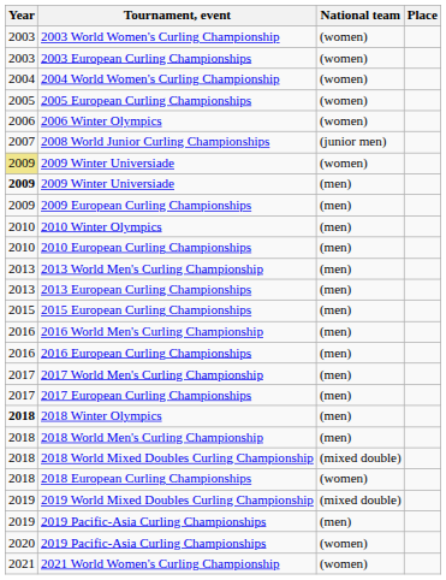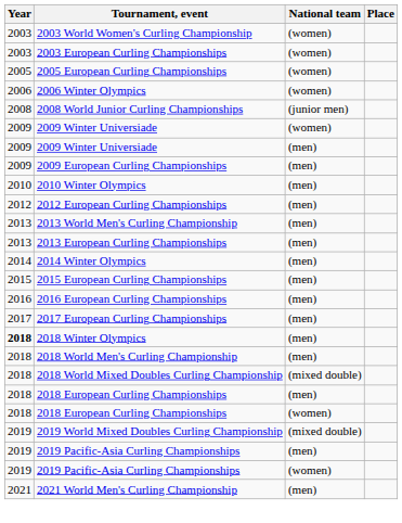 <table class="wikitable">
 <tr>
 <th scope="col">Year</th>
 <th scope="col">Tournament, event</th>
 <th scope="col">National team</th>
 <th scope="col">Place</th>
 </tr>
 <tr>
 <td>2003</td>
 <td><a href='#'>2003 World Women's Curling Championship</a></td>
 <td> (women)</td>
 <td></td>
 </tr>
 <tr>
 <td>2003</td>
 <td><a href='#'>2003 European Curling Championships</a></td>
 <td> (women)</td>
 <td></td>
 </tr>
 <tr>
-<td>2004</td>
-<td><a href='#'>2004 World Women's Curling Championship</a></td>
-<td> (women)</td>
-<td></td>
-</tr>
-<tr>
 <td>2005</td>
 <td><a href='#'>2005 European Curling Championships</a></td>
 <td> (women)</td>
 <td></td>
 </tr>
 <tr>
 <td>2006</td>
 <td><a href='#'>2006 Winter Olympics</a></td>
 <td> (women)</td>
 <td></td>
 </tr>
 <tr>
-<td>2007</td>
+<td>2008</td>
 <td><a href='#'>2008 World Junior Curling Championships</a></td>
 <td> (junior men)</td>
 <td></td>
 </tr>
 <tr>
-<td style="background: khaki;">2009</td>
+<td>2009</td>
 <td><a href='#'>2009 Winter Universiade</a></td>
 <td> (women)</td>
 <td></td>
 </tr>
 <tr>
-<td><strong>2009</strong></td>
+<td>2009</td>
 <td><a href='#'>2009 Winter Universiade</a></td>
 <td> (men)</td>
 <td></td>
 </tr>
 <tr>
 <td>2009</td>
 <td><a href='#'>2009 European Curling Championships</a></td>
 <td> (men)</td>
 <td></td>
 </tr>
 <tr>
 <td>2010</td>
 <td><a href='#'>2010 Winter Olympics</a></td>
 <td> (men)</td>
 <td></td>
 </tr>
 <tr>
-<td>2010</td>
-<td><a href='#'>2010 European Curling Championships</a></td>
+<td>2012</td>
+<td><a href='#'>2012 European Curling Championships</a></td>
 <td> (men)</td>
 <td></td>
 </tr>
 <tr>
 <td>2013</td>
 <td><a href='#'>2013 World Men's Curling Championship</a></td>
 <td> (men)</td>
 <td></td>
 </tr>
 <tr>
 <td>2013</td>
 <td><a href='#'>2013 European Curling Championships</a></td>
 <td> (men)</td>
 <td></td>
 </tr>
 <tr>
+<td>2014</td>
+<td><a href='#'>2014 Winter Olympics</a></td>
+<td> (men)</td>
+<td></td>
+</tr>
+<tr>
 <td>2015</td>
 <td><a href='#'>2015 European Curling Championships</a></td>
 <td> (men)</td>
 <td></td>
 </tr>
 <tr>
 <td>2016</td>
-<td><a href='#'>2016 World Men's Curling Championship</a></td>
-<td> (men)</td>
-<td></td>
-</tr>
-<tr>
-<td>2016</td>
 <td><a href='#'>2016 European Curling Championships</a></td>
-<td> (men)</td>
-<td></td>
-</tr>
-<tr>
-<td>2017</td>
-<td><a href='#'>2017 World Men's Curling Championship</a></td>
 <td> (men)</td>
 <td></td>
 </tr>
 <tr>
 <td>2017</td>
 <td><a href='#'>2017 European Curling Championships</a></td>
 <td> (men)</td>
 <td></td>
 </tr>
 <tr>
 <td><strong>2018</strong></td>
 <td><a href='#'>2018 Winter Olympics</a></td>
 <td> (men)</td>
 <td></td>
 </tr>
 <tr>
 <td>2018</td>
 <td><a href='#'>2018 World Men's Curling Championship</a></td>
 <td> (men)</td>
 <td></td>
 </tr>
 <tr>
 <td>2018</td>
 <td><a href='#'>2018 World Mixed Doubles Curling Championship</a></td>
 <td> (mixed double)</td>
 <td></td>
 </tr>
 <tr>
 <td>2018</td>
 <td><a href='#'>2018 European Curling Championships</a></td>
+<td> (men)</td>
+<td></td>
+</tr>
+<tr>
+<td>2018</td>
+<td><a href='#'>2018 European Curling Championships</a></td>
 <td> (women)</td>
 <td></td>
 </tr>
 <tr>
 <td>2019</td>
 <td><a href='#'>2019 World Mixed Doubles Curling Championship</a></td>
 <td> (mixed double)</td>
 <td></td>
 </tr>
 <tr>
 <td>2019</td>
 <td><a href='#'>2019 Pacific-Asia Curling Championships</a></td>
 <td> (men)</td>
 <td></td>
 </tr>
 <tr>
-<td>2020</td>
+<td>2019</td>
 <td><a href='#'>2019 Pacific-Asia Curling Championships</a></td>
 <td> (women)</td>
 <td></td>
 </tr>
 <tr>
 <td>2021</td>
-<td><a href='#'>2021 World Women's Curling Championship</a></td>
-<td> (women)</td>
+<td><a href='#'>2021 World Men's Curling Championship</a></td>
+<td> (men)</td>
 <td></td>
 </tr>
 </table>
